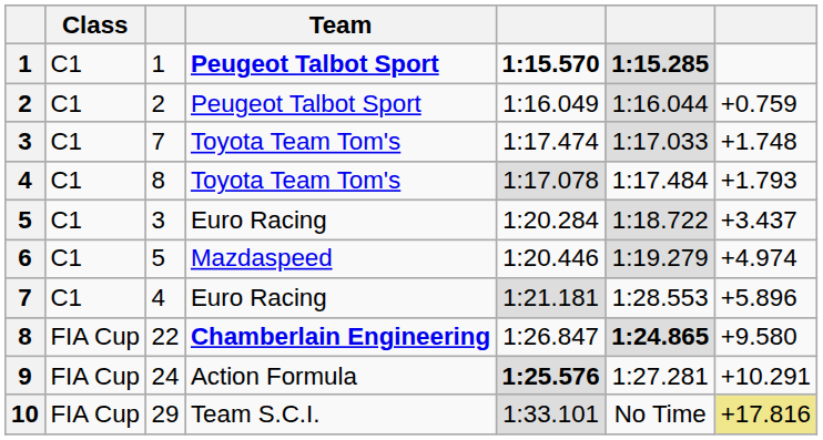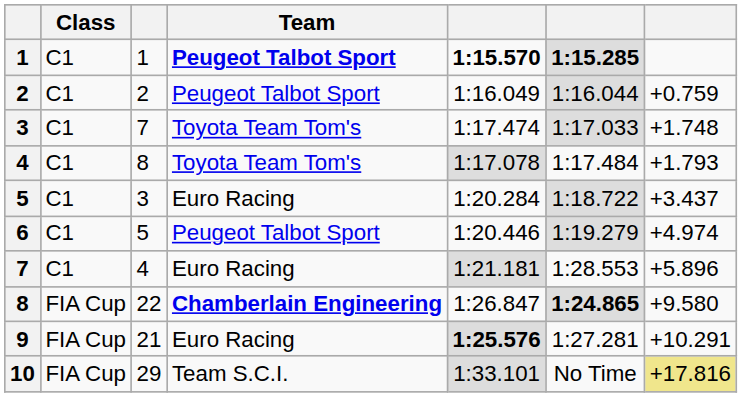 <table class="wikitable sortable" style="font-size: 85%;">
 <tr>
 <th scope=col></th>
 <th scope=col>Class</th>
 <th scope=col></th>
 <th scope=col>Team</th>
 <th scope=col></th>
 <th></th>
 <th scope=col></th>
 </tr>
 <tr>
 <th>1</th>
 <td>C1</td>
 <td>1</td>
 <td><strong> <a href='#'>Peugeot Talbot Sport</a></strong></td>
 <td align="center"><strong>1:15.570</strong></td>
 <td align="center" style="background:#ddd;"><strong>1:15.285</strong></td>
 <td></td>
 </tr>
 <tr>
 <th>2</th>
 <td>C1</td>
 <td>2</td>
 <td> <a href='#'>Peugeot Talbot Sport</a></td>
 <td align="center">1:16.049</td>
 <td align="center" style="background:#ddd;">1:16.044</td>
 <td>+0.759</td>
 </tr>
 <tr>
 <th>3</th>
 <td>C1</td>
 <td>7</td>
 <td> <a href='#'>Toyota Team Tom's</a></td>
 <td align="center">1:17.474</td>
 <td align="center" style="background:#ddd;">1:17.033</td>
 <td>+1.748</td>
 </tr>
 <tr>
 <th>4</th>
 <td>C1</td>
 <td>8</td>
 <td> <a href='#'>Toyota Team Tom's</a></td>
 <td align="center" style="background:#ddd;">1:17.078</td>
 <td align="center">1:17.484</td>
 <td>+1.793</td>
 </tr>
 <tr>
 <th>5</th>
 <td>C1</td>
 <td>3</td>
 <td> Euro Racing</td>
 <td align="center">1:20.284</td>
 <td align="center" style="background:#ddd;">1:18.722</td>
 <td>+3.437</td>
 </tr>
 <tr>
 <th>6</th>
 <td>C1</td>
 <td>5</td>
-<td> <a href='#'>Mazdaspeed</a></td>
+<td> <a href='#'>Peugeot Talbot Sport</a></td>
 <td align="center">1:20.446</td>
 <td align="center" style="background:#ddd;">1:19.279</td>
 <td>+4.974</td>
 </tr>
 <tr>
 <th>7</th>
 <td>C1</td>
 <td>4</td>
 <td> Euro Racing</td>
 <td align="center" style="background:#ddd;">1:21.181</td>
 <td align="center">1:28.553</td>
 <td>+5.896</td>
 </tr>
 <tr>
 <th>8</th>
 <td>FIA Cup</td>
 <td>22</td>
 <td><strong> <a href='#'>Chamberlain Engineering</a></strong></td>
 <td align="center">1:26.847</td>
 <td align="center" style="background:#ddd;"><strong>1:24.865</strong></td>
 <td>+9.580</td>
 </tr>
 <tr>
 <th>9</th>
 <td>FIA Cup</td>
-<td>24</td>
-<td> Action Formula</td>
+<td>21</td>
+<td> Euro Racing</td>
 <td align="center" style="background:#ddd;"><strong>1:25.576</strong></td>
 <td align="center">1:27.281</td>
 <td>+10.291</td>
 </tr>
 <tr>
 <th>10</th>
 <td>FIA Cup</td>
 <td>29</td>
 <td> Team S.C.I.</td>
 <td align="center" style="background:#ddd;">1:33.101</td>
 <td align="center">No Time</td>
 <td style="background: khaki;">+17.816</td>
 </tr>
 </table>
